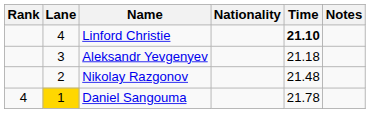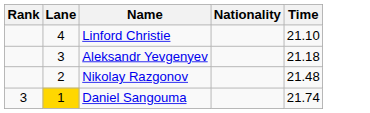 <table class="wikitable sortable" style="text-align:center">
 <tr>
 <th>Rank</th>
 <th>Lane</th>
 <th>Name</th>
 <th>Nationality</th>
 <th>Time</th>
-<th>Notes</th>
 </tr>
 <tr>
 <td></td>
 <td>4</td>
 <td align="left"><a href='#'>Linford Christie</a></td>
 <td align=left></td>
-<td><strong>21.10</strong></td>
-<td></td>
+<td>21.10</td>
 </tr>
 <tr>
 <td></td>
 <td>3</td>
 <td align="left"><a href='#'>Aleksandr Yevgenyev</a></td>
 <td align=left></td>
 <td>21.18</td>
-<td></td>
 </tr>
 <tr>
 <td></td>
 <td>2</td>
 <td align="left"><a href='#'>Nikolay Razgonov</a></td>
 <td align=left></td>
 <td>21.48</td>
-<td></td>
 </tr>
 <tr>
-<td>4</td>
+<td>3</td>
 <td style="background: gold;">1</td>
 <td align="left"><a href='#'>Daniel Sangouma</a></td>
 <td align=left></td>
-<td>21.78</td>
-<td></td>
+<td>21.74</td>
 </tr>
 </table>
